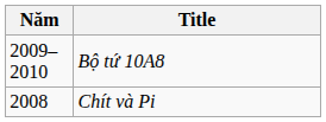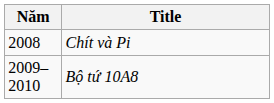 <table class="wikitable">
 <tr>
 <th style="width:50px;">Năm</th>
 <th width="200px">Title</th>
 </tr>
 <tr>
 </tr>
 <tr>
+<td>2008</td>
+<td><em>Chít và Pi</em></td>
+</tr>
+<tr>
 <td>2009–2010</td>
 <td><em>Bộ tứ 10A8</em></td>
 </tr>
-<tr>
-<td>2008</td>
-<td><em>Chít và Pi</em></td>
-</tr>
 </table>
